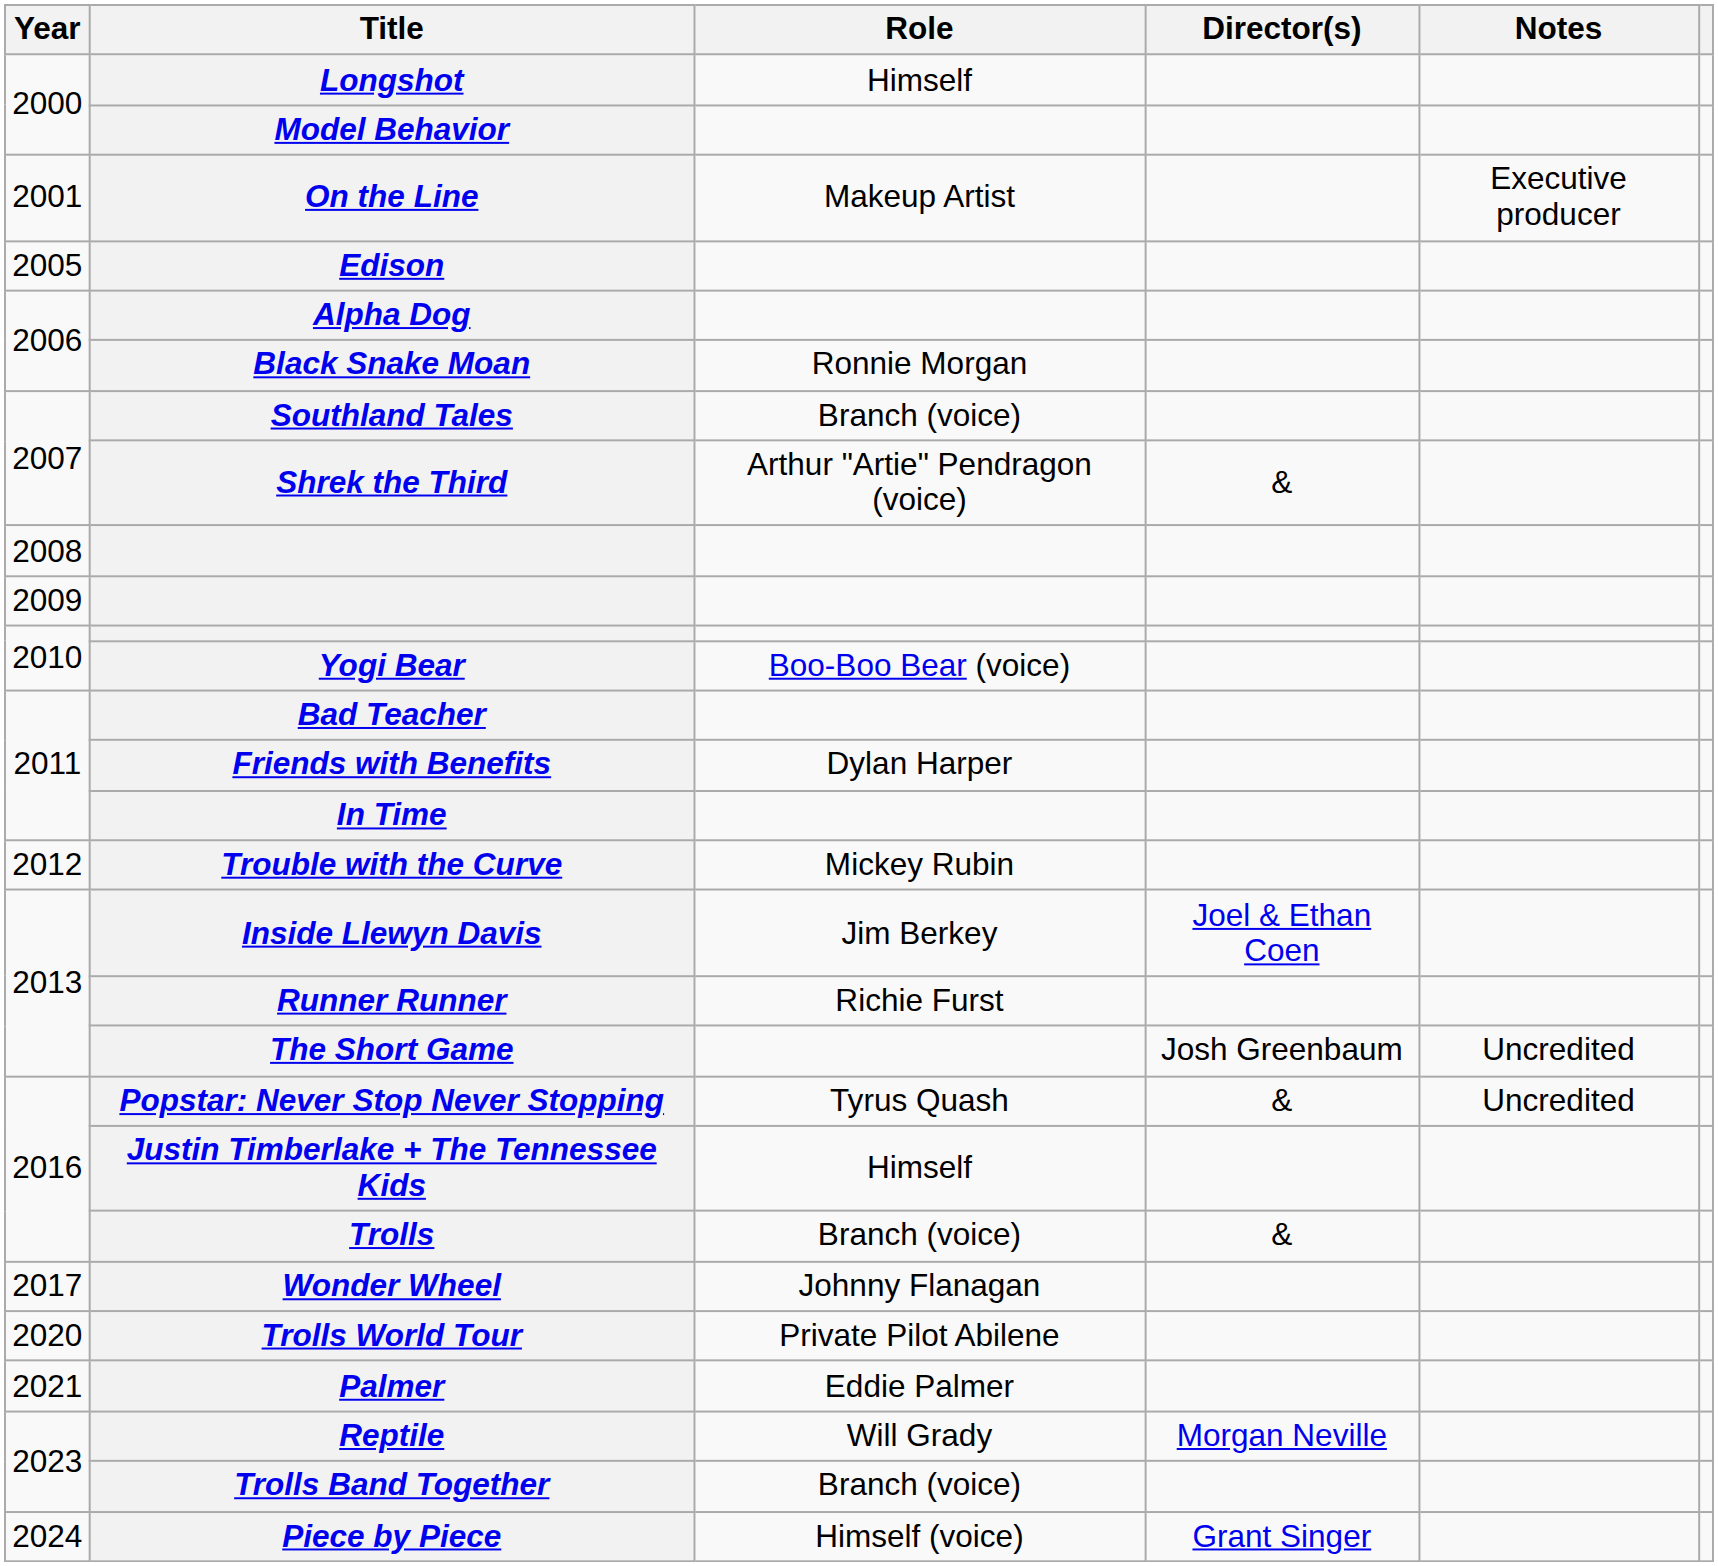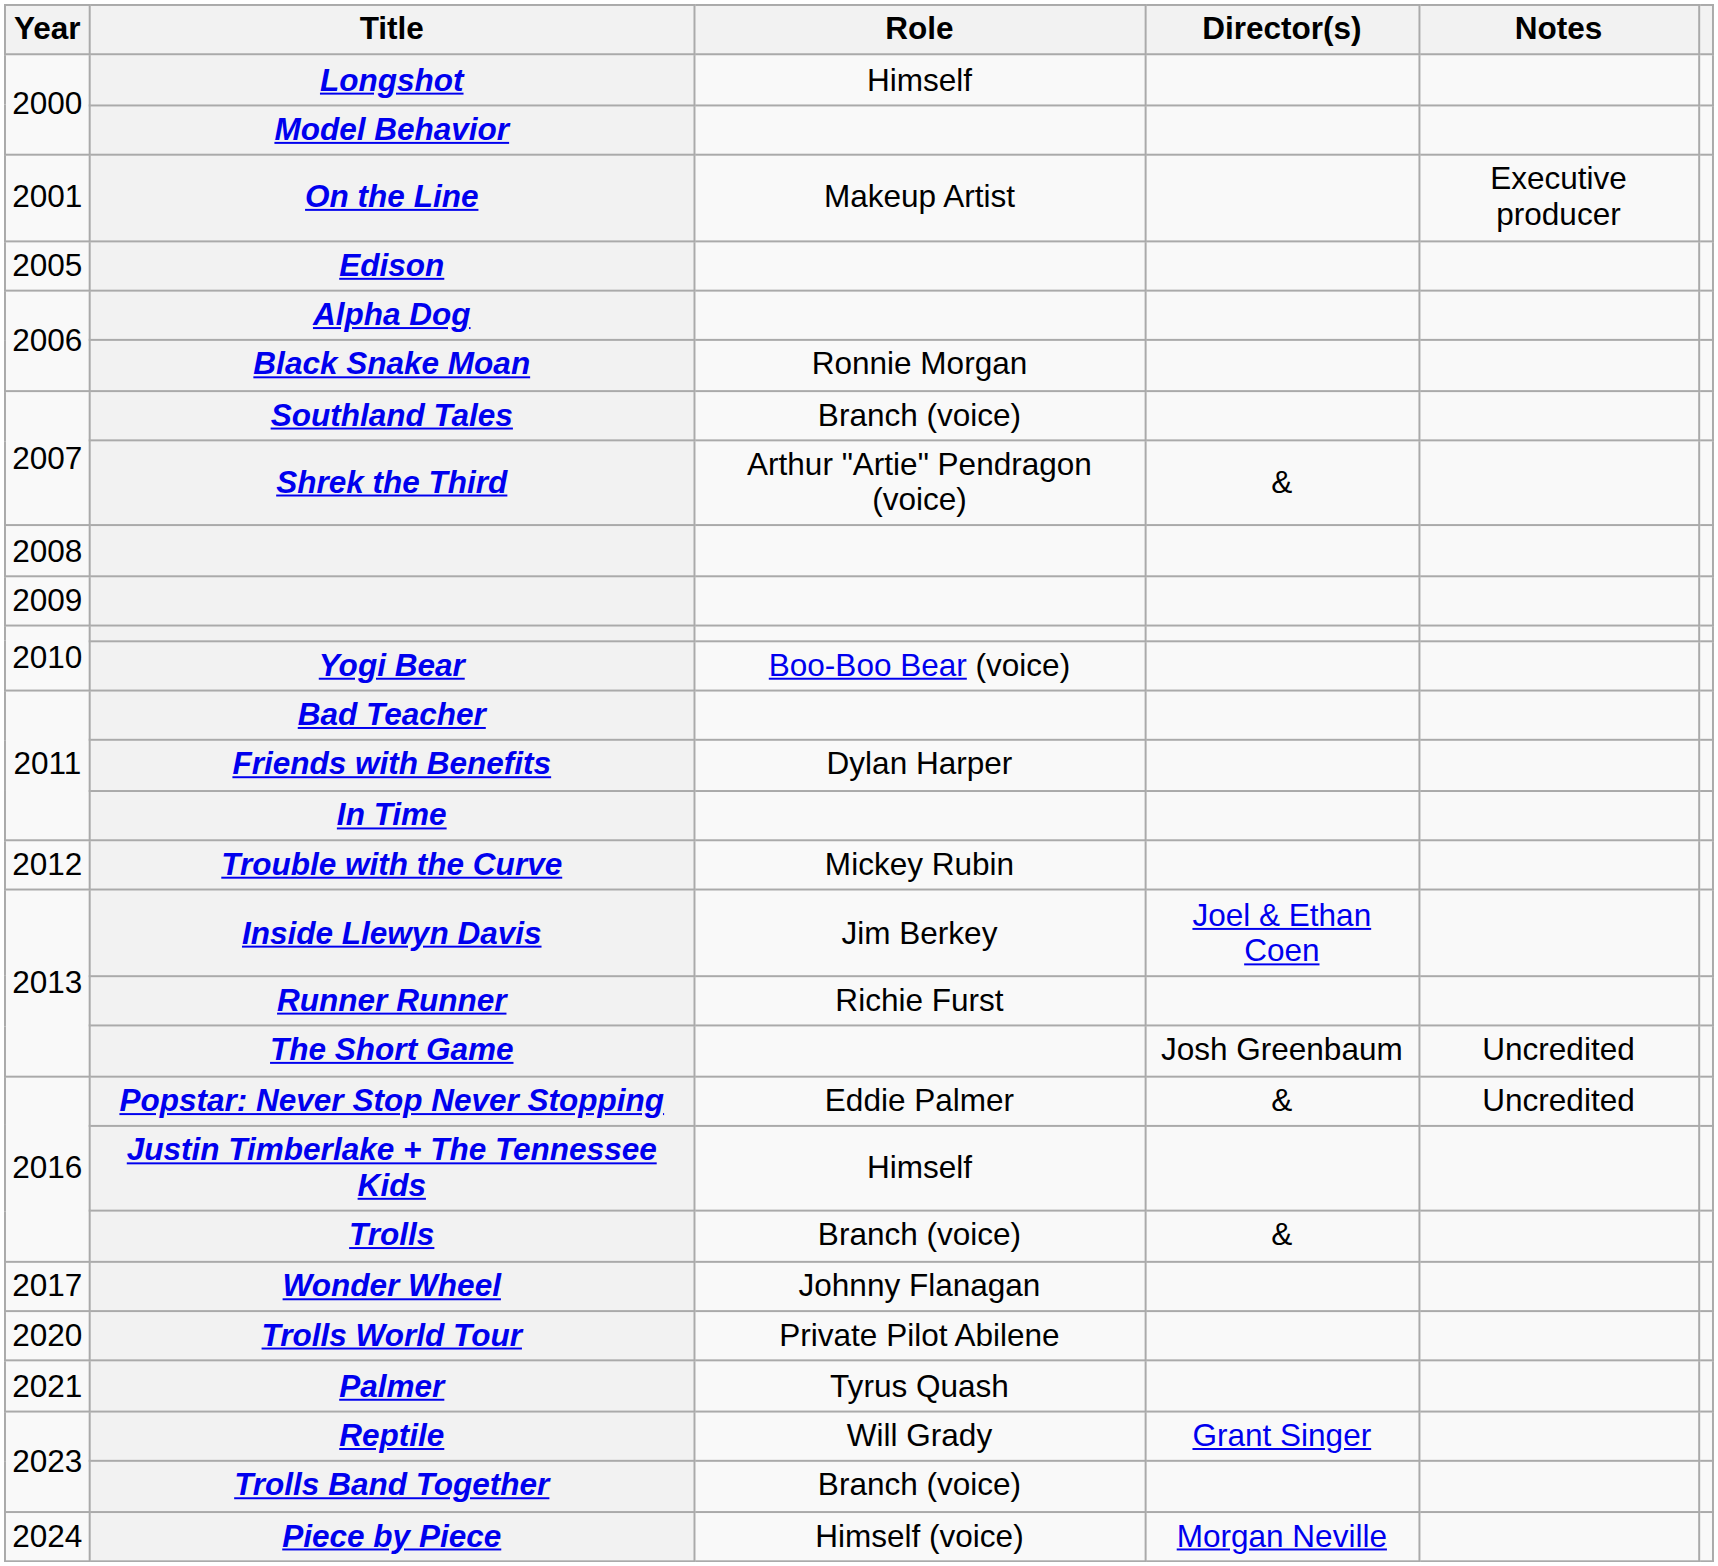 <table class="wikitable sortable plainrowheaders" style="text-align: center;">
 <tr>
 <th>Year</th>
 <th>Title</th>
 <th>Role</th>
 <th>Director(s)</th>
 <th class="unsortable">Notes</th>
 <th class="unsortable"></th>
 </tr>
 <tr>
 <td rowspan="2">2000</td>
 <th scope="row"><em><a href='#'>Longshot</a></em></th>
 <td>Himself</td>
 <td></td>
 <td></td>
 <td></td>
 </tr>
 <tr>
 <th scope="row"><em><a href='#'>Model Behavior</a></em></th>
 <td></td>
 <td></td>
 <td></td>
 <td></td>
 </tr>
 <tr>
 <td>2001</td>
 <th scope="row"><em><a href='#'>On the Line</a></em></th>
 <td>Makeup Artist</td>
 <td></td>
 <td>Executive producer</td>
 <td></td>
 </tr>
 <tr>
 <td>2005</td>
 <th scope="row"><em><a href='#'>Edison</a></em></th>
 <td></td>
 <td></td>
 <td></td>
 <td></td>
 </tr>
 <tr>
 <td rowspan="2">2006</td>
 <th scope="row"><em><a href='#'>Alpha Dog</a></em></th>
 <td></td>
 <td></td>
 <td></td>
 <td></td>
 </tr>
 <tr>
 <th scope="row"><em><a href='#'>Black Snake Moan</a></em></th>
 <td>Ronnie Morgan</td>
 <td></td>
 <td></td>
 <td></td>
 </tr>
 <tr>
 <td rowspan="2">2007</td>
 <th scope="row"><em><a href='#'>Southland Tales</a></em></th>
 <td>Branch (voice)</td>
 <td></td>
 <td></td>
 <td></td>
 </tr>
 <tr>
 <th scope="row"><em><a href='#'>Shrek the Third</a></em></th>
 <td>Arthur "Artie" Pendragon (voice)</td>
 <td> & </td>
 <td></td>
 <td></td>
 </tr>
 <tr>
 <td>2008</td>
 <th scope="row"></th>
 <td></td>
 <td></td>
 <td></td>
 <td></td>
 </tr>
 <tr>
 <td>2009</td>
 <th scope="row"></th>
 <td></td>
 <td></td>
 <td></td>
 <td></td>
 </tr>
 <tr>
 <td rowspan="2">2010</td>
 <th scope="row"></th>
 <td></td>
 <td></td>
 <td></td>
 <td></td>
 </tr>
 <tr>
 <th scope="row"><em><a href='#'>Yogi Bear</a></em></th>
 <td><a href='#'>Boo-Boo Bear</a> (voice)</td>
 <td></td>
 <td></td>
 <td></td>
 </tr>
 <tr>
 <td rowspan="3">2011</td>
 <th scope="row"><em><a href='#'>Bad Teacher</a></em></th>
 <td></td>
 <td></td>
 <td></td>
 <td></td>
 </tr>
 <tr>
 <th scope="row"><em><a href='#'>Friends with Benefits</a></em></th>
 <td>Dylan Harper</td>
 <td></td>
 <td></td>
 <td></td>
 </tr>
 <tr>
 <th scope="row"><em><a href='#'>In Time</a></em></th>
 <td></td>
 <td></td>
 <td></td>
 <td></td>
 </tr>
 <tr>
 <td>2012</td>
 <th scope="row"><em><a href='#'>Trouble with the Curve</a></em></th>
 <td>Mickey Rubin</td>
 <td></td>
 <td></td>
 <td></td>
 </tr>
 <tr>
 <td rowspan="3">2013</td>
 <th scope="row"><em><a href='#'>Inside Llewyn Davis</a></em></th>
 <td>Jim Berkey</td>
 <td><a href='#'>Joel & Ethan Coen</a></td>
 <td></td>
 <td></td>
 </tr>
 <tr>
 <th scope="row"><em><a href='#'>Runner Runner</a></em></th>
 <td>Richie Furst</td>
 <td></td>
 <td></td>
 <td></td>
 </tr>
 <tr>
 <th scope="row"><em><a href='#'>The Short Game</a></em></th>
 <td></td>
 <td>Josh Greenbaum</td>
 <td>Uncredited</td>
 <td></td>
 </tr>
 <tr>
 <td rowspan="3">2016</td>
 <th scope="row"><em><a href='#'>Popstar: Never Stop Never Stopping</a></em></th>
-<td>Tyrus Quash</td>
+<td>Eddie Palmer</td>
 <td> & </td>
 <td>Uncredited</td>
 <td></td>
 </tr>
 <tr>
 <th scope="row"><em><a href='#'>Justin Timberlake + The Tennessee Kids</a></em></th>
 <td>Himself</td>
 <td></td>
 <td></td>
 <td></td>
 </tr>
 <tr>
 <th scope="row"><em><a href='#'>Trolls</a></em></th>
 <td>Branch (voice)</td>
 <td> & </td>
 <td></td>
 <td></td>
 </tr>
 <tr>
 <td>2017</td>
 <th scope="row"><em><a href='#'>Wonder Wheel</a></em></th>
 <td>Johnny Flanagan</td>
 <td></td>
 <td></td>
 <td></td>
 </tr>
 <tr>
 <td>2020</td>
 <th scope="row"><em><a href='#'>Trolls World Tour</a></em></th>
 <td>Private Pilot Abilene</td>
 <td></td>
 <td></td>
 <td></td>
 </tr>
 <tr>
 <td>2021</td>
 <th scope="row"><em><a href='#'>Palmer</a></em></th>
-<td>Eddie Palmer</td>
+<td>Tyrus Quash</td>
 <td></td>
 <td></td>
 <td></td>
 </tr>
 <tr>
 <td rowspan="2">2023</td>
 <th scope="row"><em><a href='#'>Reptile</a></em></th>
 <td>Will Grady</td>
-<td><a href='#'>Morgan Neville</a></td>
+<td><a href='#'>Grant Singer</a></td>
 <td></td>
 <td></td>
 </tr>
 <tr>
 <th scope="row"><em><a href='#'>Trolls Band Together</a></em></th>
 <td>Branch (voice)</td>
 <td></td>
 <td></td>
 <td></td>
 </tr>
 <tr>
 <td rowspan="2">2024</td>
 <th scope="row"><a href='#'><em>Piece by Piece</em></a></th>
 <td>Himself (voice)</td>
-<td><a href='#'>Grant Singer</a></td>
+<td><a href='#'>Morgan Neville</a></td>
 <td></td>
 <td></td>
 </tr>
 </table>
